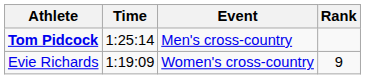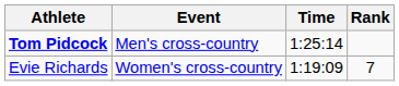 <table class=wikitable style=font-size:90%;text-align:center>
 <tr>
 <th>Athlete</th>
+<th>Event</th>
 <th>Time</th>
-<th>Event</th>
 <th>Rank</th>
 </tr>
 <tr>
 <td align=left><strong><a href='#'>Tom Pidcock</a></strong></td>
+<td align=left><a href='#'>Men's cross-country</a></td>
 <td>1:25:14</td>
-<td align=left><a href='#'>Men's cross-country</a></td>
 <td></td>
 </tr>
 <tr>
 <td align=left><a href='#'>Evie Richards</a></td>
+<td align=left><a href='#'>Women's cross-country</a></td>
 <td>1:19:09</td>
-<td align=left><a href='#'>Women's cross-country</a></td>
-<td>9</td>
+<td>7</td>
 </tr>
 </table>
